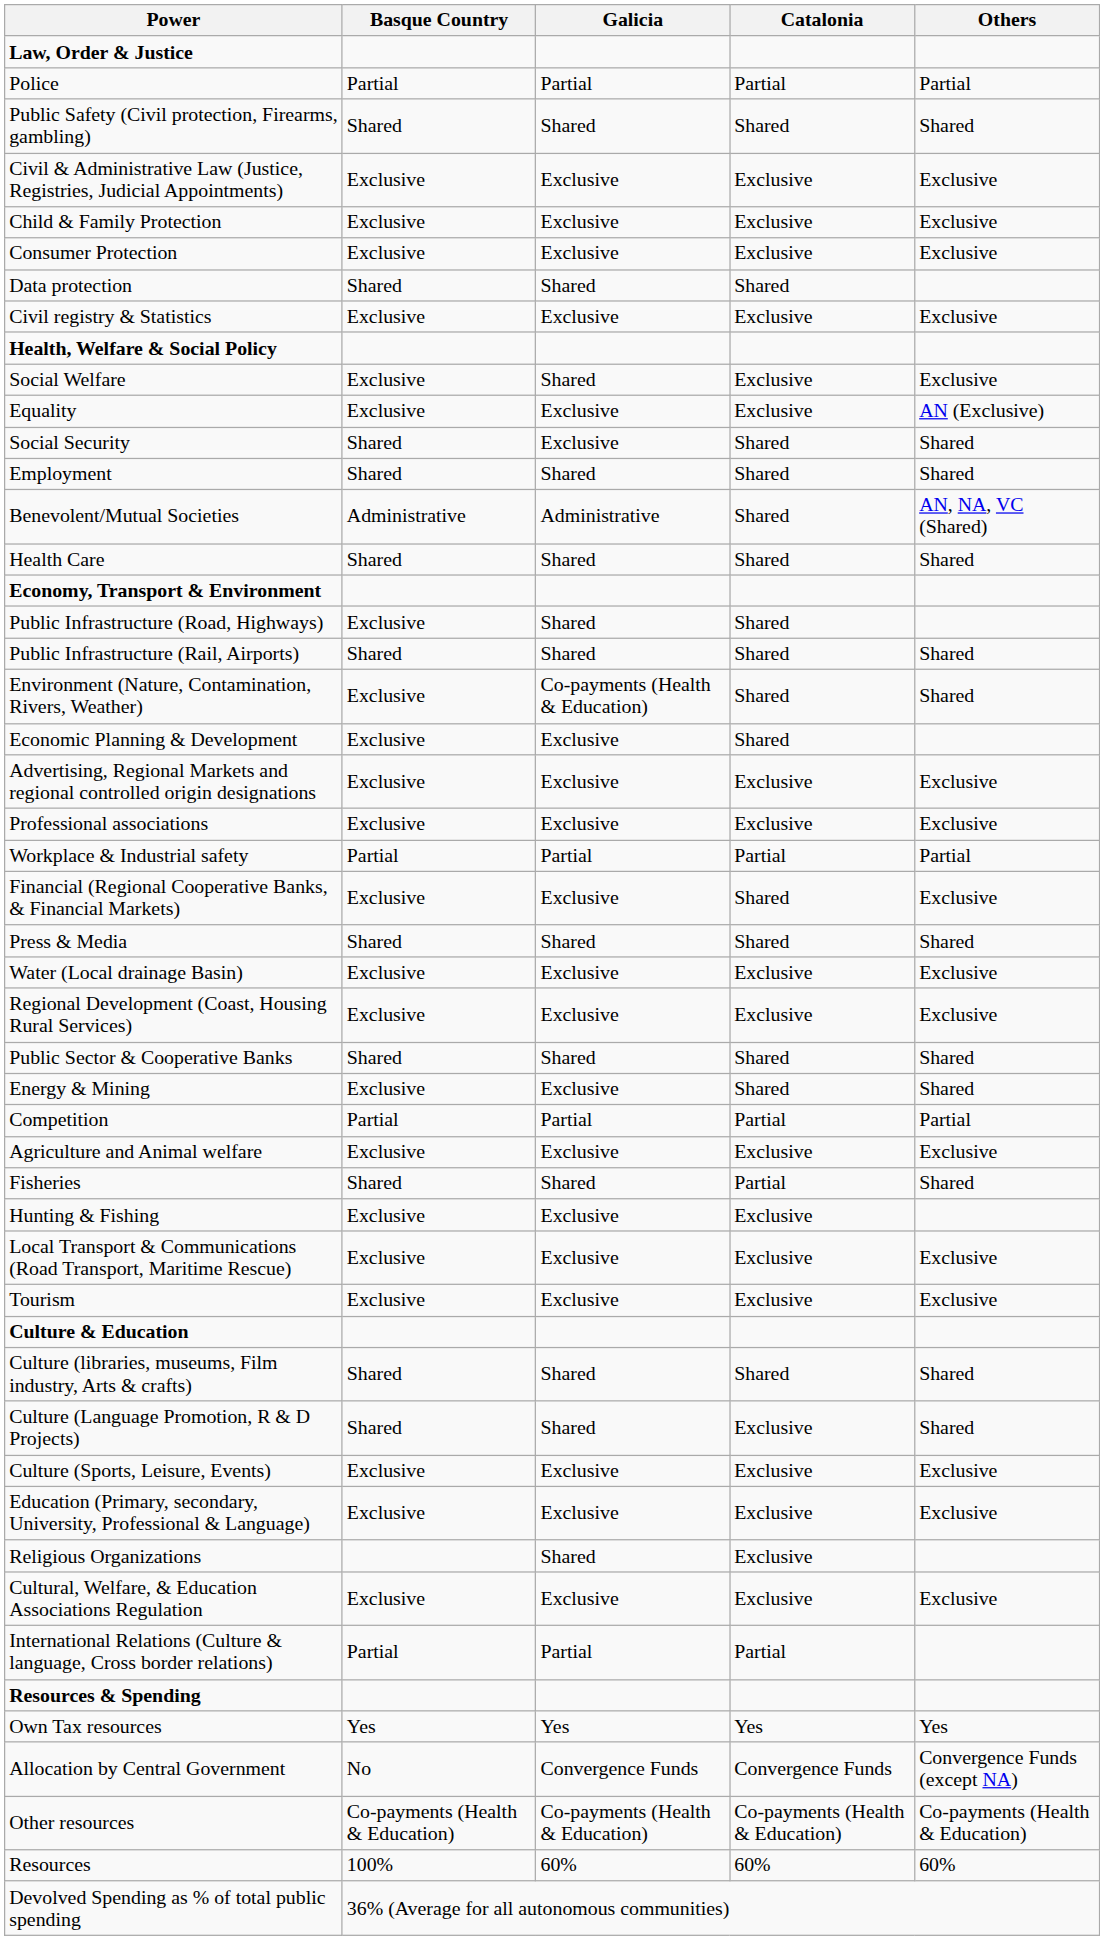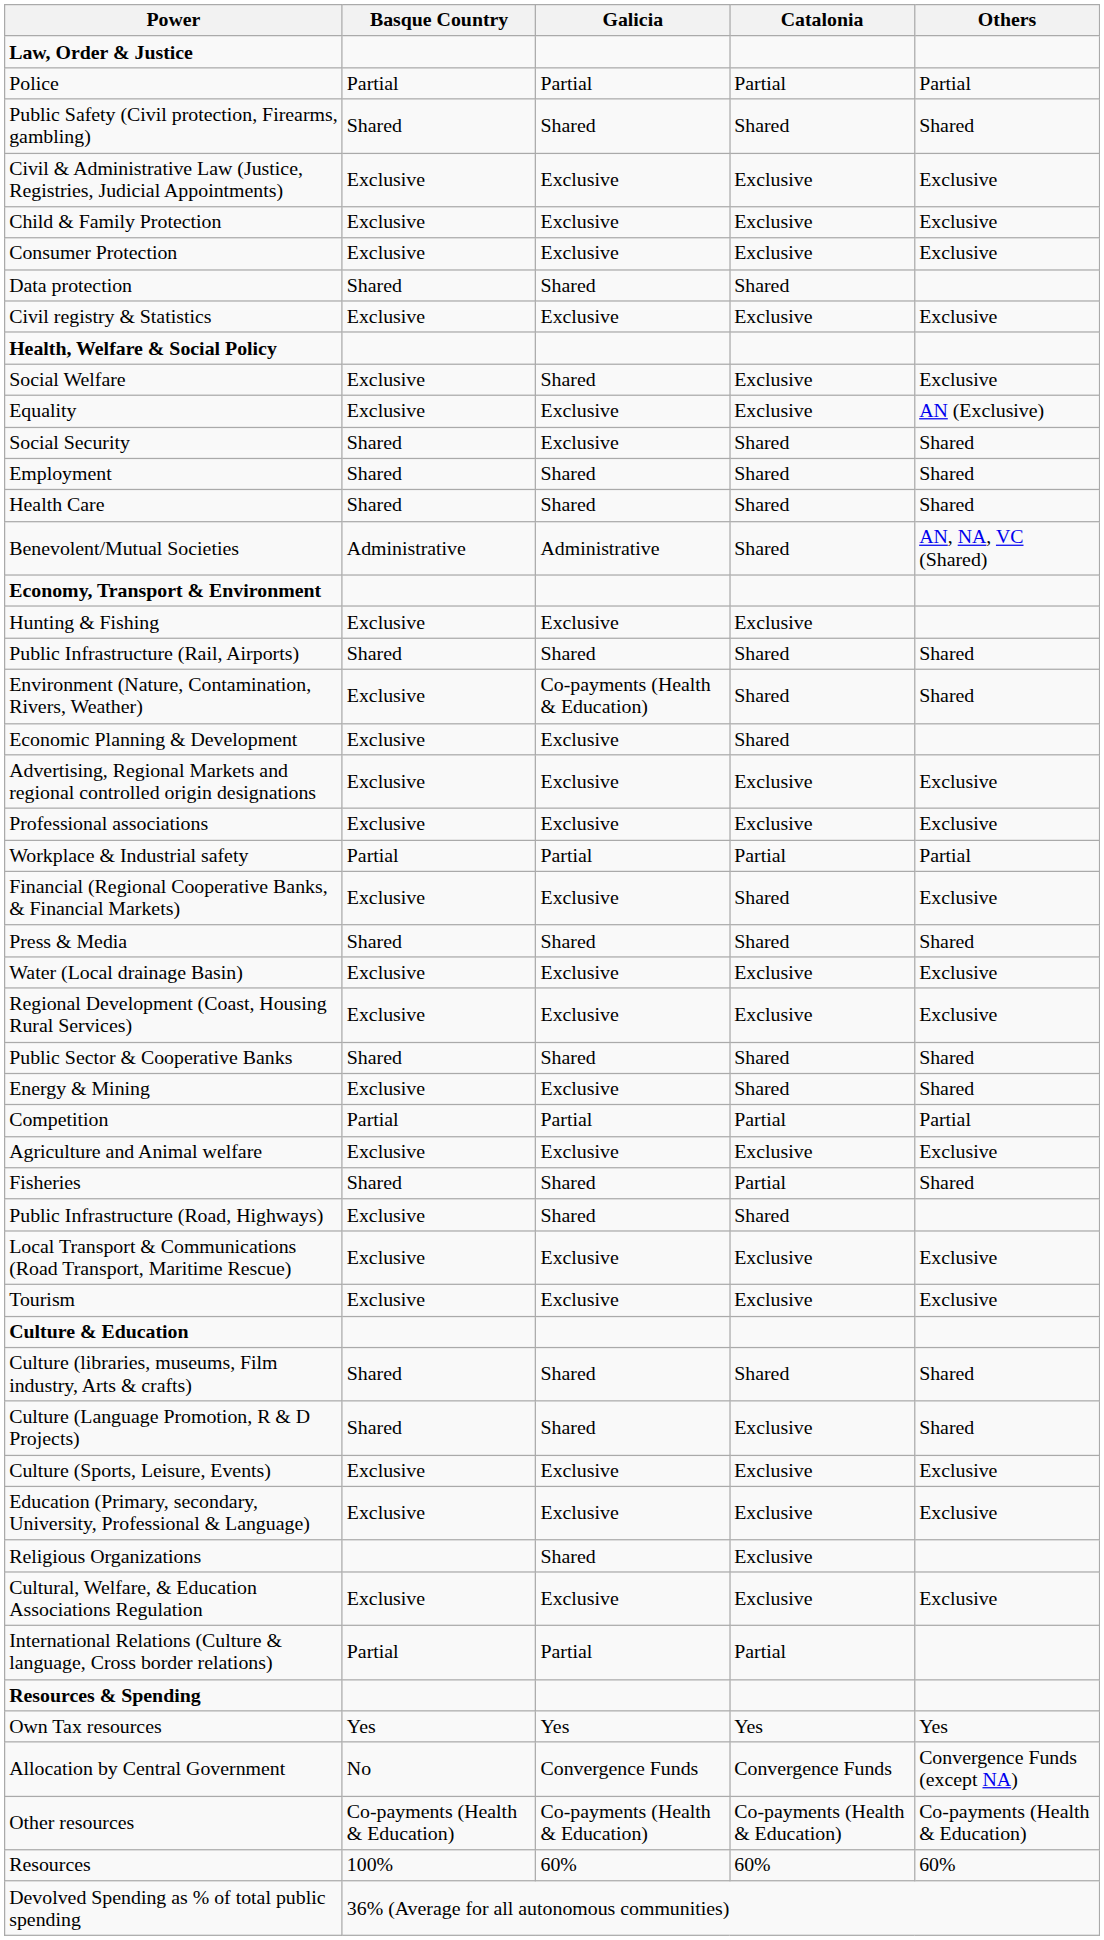 <table class="wikitable" style="margin-left: auto; margin-right: auto;">
 <tr>
 <th>Power</th>
 <th>Basque Country</th>
 <th>Galicia</th>
 <th>Catalonia</th>
 <th>Others</th>
 </tr>
 <tr>
 <td><strong>Law, Order & Justice</strong></td>
 <td></td>
 <td></td>
 <td></td>
 <td></td>
 </tr>
 <tr>
 <td>Police</td>
 <td>Partial</td>
 <td>Partial</td>
 <td>Partial</td>
 <td>Partial</td>
 </tr>
 <tr>
 <td>Public Safety (Civil protection, Firearms, gambling)</td>
 <td>Shared</td>
 <td>Shared</td>
 <td>Shared</td>
 <td>Shared</td>
 </tr>
 <tr>
 <td>Civil & Administrative Law (Justice, Registries, Judicial Appointments)</td>
 <td>Exclusive</td>
 <td>Exclusive</td>
 <td>Exclusive</td>
 <td>Exclusive</td>
 </tr>
 <tr>
 <td>Child & Family Protection</td>
 <td>Exclusive</td>
 <td>Exclusive</td>
 <td>Exclusive</td>
 <td>Exclusive</td>
 </tr>
 <tr>
 <td>Consumer Protection</td>
 <td>Exclusive</td>
 <td>Exclusive</td>
 <td>Exclusive</td>
 <td>Exclusive</td>
 </tr>
 <tr>
 <td>Data protection</td>
 <td>Shared</td>
 <td>Shared</td>
 <td>Shared</td>
 <td></td>
 </tr>
 <tr>
 <td>Civil registry & Statistics</td>
 <td>Exclusive</td>
 <td>Exclusive</td>
 <td>Exclusive</td>
 <td>Exclusive</td>
 </tr>
 <tr>
 <td><strong>Health, Welfare & Social Policy</strong></td>
 <td></td>
 <td></td>
 <td></td>
 <td></td>
 </tr>
 <tr>
 <td>Social Welfare</td>
 <td>Exclusive</td>
 <td>Shared</td>
 <td>Exclusive</td>
 <td>Exclusive</td>
 </tr>
 <tr>
 <td>Equality</td>
 <td>Exclusive</td>
 <td>Exclusive</td>
 <td>Exclusive</td>
 <td><a href='#'>AN</a> (Exclusive)</td>
 </tr>
 <tr>
 <td>Social Security</td>
 <td>Shared</td>
 <td>Exclusive</td>
 <td>Shared</td>
 <td>Shared</td>
 </tr>
 <tr>
 <td>Employment</td>
 <td>Shared</td>
 <td>Shared</td>
 <td>Shared</td>
 <td>Shared</td>
 </tr>
 <tr>
+<td>Health Care</td>
+<td>Shared</td>
+<td>Shared</td>
+<td>Shared</td>
+<td>Shared</td>
+</tr>
+<tr>
 <td>Benevolent/Mutual Societies</td>
 <td>Administrative</td>
 <td>Administrative</td>
 <td>Shared</td>
 <td><a href='#'>AN</a>, <a href='#'>NA</a>, <a href='#'>VC</a> (Shared)</td>
-</tr>
-<tr>
-<td>Health Care</td>
-<td>Shared</td>
-<td>Shared</td>
-<td>Shared</td>
-<td>Shared</td>
 </tr>
 <tr>
 <td><strong>Economy, Transport & Environment</strong></td>
 <td></td>
 <td></td>
 <td></td>
 <td></td>
 </tr>
 <tr>
-<td>Public Infrastructure (Road, Highways)</td>
+<td>Hunting & Fishing</td>
 <td>Exclusive</td>
-<td>Shared</td>
-<td>Shared</td>
+<td>Exclusive</td>
+<td>Exclusive</td>
 <td></td>
 </tr>
 <tr>
 <td>Public Infrastructure (Rail, Airports)</td>
 <td>Shared</td>
 <td>Shared</td>
 <td>Shared</td>
 <td>Shared</td>
 </tr>
 <tr>
 <td>Environment (Nature, Contamination, Rivers, Weather)</td>
 <td>Exclusive</td>
 <td>Co-payments (Health & Education)</td>
 <td>Shared</td>
 <td>Shared</td>
 </tr>
 <tr>
 <td>Economic Planning & Development</td>
 <td>Exclusive</td>
 <td>Exclusive</td>
 <td>Shared</td>
 <td></td>
 </tr>
 <tr>
 <td>Advertising, Regional Markets and regional controlled origin designations</td>
 <td>Exclusive</td>
 <td>Exclusive</td>
 <td>Exclusive</td>
 <td>Exclusive</td>
 </tr>
 <tr>
 <td>Professional associations</td>
 <td>Exclusive</td>
 <td>Exclusive</td>
 <td>Exclusive</td>
 <td>Exclusive</td>
 </tr>
 <tr>
 <td>Workplace & Industrial safety</td>
 <td>Partial</td>
 <td>Partial</td>
 <td>Partial</td>
 <td>Partial</td>
 </tr>
 <tr>
 <td>Financial (Regional Cooperative Banks, & Financial Markets)</td>
 <td>Exclusive</td>
 <td>Exclusive</td>
 <td>Shared</td>
 <td>Exclusive</td>
 </tr>
 <tr>
 <td>Press & Media</td>
 <td>Shared</td>
 <td>Shared</td>
 <td>Shared</td>
 <td>Shared</td>
 </tr>
 <tr>
 <td>Water (Local drainage Basin)</td>
 <td>Exclusive</td>
 <td>Exclusive</td>
 <td>Exclusive</td>
 <td>Exclusive</td>
 </tr>
 <tr>
 <td>Regional Development (Coast, Housing Rural Services)</td>
 <td>Exclusive</td>
 <td>Exclusive</td>
 <td>Exclusive</td>
 <td>Exclusive</td>
 </tr>
 <tr>
 <td>Public Sector & Cooperative Banks</td>
 <td>Shared</td>
 <td>Shared</td>
 <td>Shared</td>
 <td>Shared</td>
 </tr>
 <tr>
 <td>Energy & Mining</td>
 <td>Exclusive</td>
 <td>Exclusive</td>
 <td>Shared</td>
 <td>Shared</td>
 </tr>
 <tr>
 <td>Competition</td>
 <td>Partial</td>
 <td>Partial</td>
 <td>Partial</td>
 <td>Partial</td>
 </tr>
 <tr>
 <td>Agriculture and Animal welfare</td>
 <td>Exclusive</td>
 <td>Exclusive</td>
 <td>Exclusive</td>
 <td>Exclusive</td>
 </tr>
 <tr>
 <td>Fisheries</td>
 <td>Shared</td>
 <td>Shared</td>
 <td>Partial</td>
 <td>Shared</td>
 </tr>
 <tr>
-<td>Hunting & Fishing</td>
+<td>Public Infrastructure (Road, Highways)</td>
 <td>Exclusive</td>
-<td>Exclusive</td>
-<td>Exclusive</td>
+<td>Shared</td>
+<td>Shared</td>
 <td></td>
 </tr>
 <tr>
 <td>Local Transport & Communications (Road Transport, Maritime Rescue)</td>
 <td>Exclusive</td>
 <td>Exclusive</td>
 <td>Exclusive</td>
 <td>Exclusive</td>
 </tr>
 <tr>
 <td>Tourism</td>
 <td>Exclusive</td>
 <td>Exclusive</td>
 <td>Exclusive</td>
 <td>Exclusive</td>
 </tr>
 <tr>
 <td><strong>Culture & Education</strong></td>
 <td></td>
 <td></td>
 <td></td>
 <td></td>
 </tr>
 <tr>
 <td>Culture (libraries, museums, Film industry, Arts & crafts)</td>
 <td>Shared</td>
 <td>Shared</td>
 <td>Shared</td>
 <td>Shared</td>
 </tr>
 <tr>
 <td>Culture (Language Promotion, R & D Projects)</td>
 <td>Shared</td>
 <td>Shared</td>
 <td>Exclusive</td>
 <td>Shared</td>
 </tr>
 <tr>
 <td>Culture (Sports, Leisure, Events)</td>
 <td>Exclusive</td>
 <td>Exclusive</td>
 <td>Exclusive</td>
 <td>Exclusive</td>
 </tr>
 <tr>
 <td>Education (Primary, secondary, University, Professional & Language)</td>
 <td>Exclusive</td>
 <td>Exclusive</td>
 <td>Exclusive</td>
 <td>Exclusive</td>
 </tr>
 <tr>
 <td>Religious Organizations</td>
 <td></td>
 <td>Shared</td>
 <td>Exclusive</td>
 <td></td>
 </tr>
 <tr>
 <td>Cultural, Welfare, & Education Associations Regulation</td>
 <td>Exclusive</td>
 <td>Exclusive</td>
 <td>Exclusive</td>
 <td>Exclusive</td>
 </tr>
 <tr>
 <td>International Relations (Culture & language, Cross border relations)</td>
 <td>Partial</td>
 <td>Partial</td>
 <td>Partial</td>
 <td></td>
 </tr>
 <tr>
 <td><strong>Resources & Spending</strong></td>
 <td></td>
 <td></td>
 <td></td>
 <td></td>
 </tr>
 <tr>
 <td>Own Tax resources</td>
 <td>Yes</td>
 <td>Yes</td>
 <td>Yes</td>
 <td>Yes</td>
 </tr>
 <tr>
 <td>Allocation by Central Government</td>
 <td>No</td>
 <td>Convergence Funds</td>
 <td>Convergence Funds</td>
 <td>Convergence Funds (except <a href='#'>NA</a>)</td>
 </tr>
 <tr>
 <td>Other resources</td>
 <td>Co-payments (Health & Education)</td>
 <td>Co-payments (Health & Education)</td>
 <td>Co-payments (Health & Education)</td>
 <td>Co-payments (Health & Education)</td>
 </tr>
 <tr>
 <td>Resources</td>
 <td>100%</td>
 <td>60%</td>
 <td>60%</td>
 <td>60%</td>
 </tr>
 <tr>
 <td>Devolved Spending as % of total public spending</td>
 <td colspan="4">36% (Average for all autonomous communities)</td>
 </tr>
 </table>
